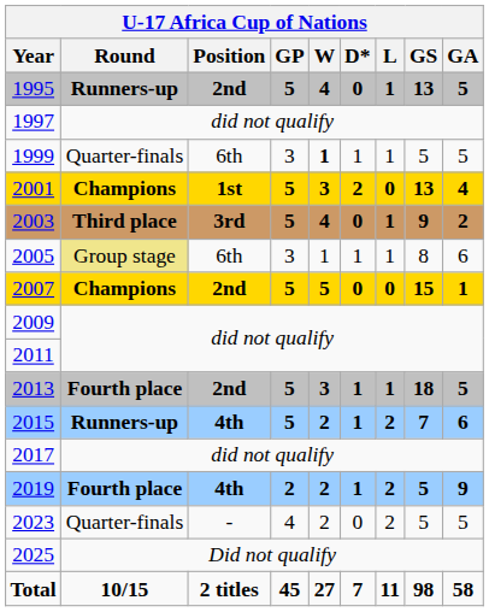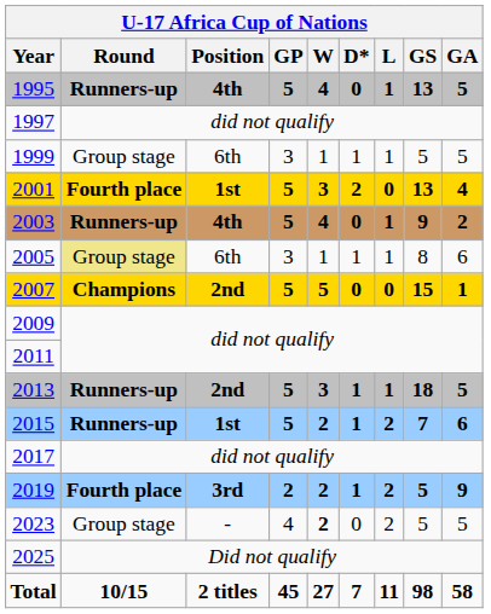 <table class="wikitable" style="text-align: center;">
 <tr>
 <th colspan=9><a href='#'>U-17 Africa Cup of Nations</a></th>
 </tr>
 <tr>
 <th>Year</th>
 <th>Round</th>
 <th>Position</th>
 <th>GP</th>
 <th>W</th>
 <th>D*</th>
 <th>L</th>
 <th>GS</th>
 <th>GA</th>
 </tr>
 <tr bgcolor=silver>
 <td> <a href='#'>1995</a></td>
 <td><strong>Runners-up</strong></td>
-<td><strong>2nd</strong></td>
+<td><strong>4th</strong></td>
 <td><strong>5</strong></td>
 <td><strong>4</strong></td>
 <td><strong>0</strong></td>
 <td><strong>1</strong></td>
 <td><strong>13</strong></td>
 <td><strong>5</strong></td>
 </tr>
 <tr>
 <td> <a href='#'>1997</a></td>
 <td colspan=8><em>did not qualify</em></td>
 </tr>
 <tr>
 <td> <a href='#'>1999</a></td>
-<td>Quarter-finals</td>
+<td>Group stage</td>
 <td>6th</td>
 <td>3</td>
-<td><strong>1</strong></td>
+<td>1</td>
 <td>1</td>
 <td>1</td>
 <td>5</td>
 <td>5</td>
 </tr>
 <tr bgcolor=gold>
 <td> <a href='#'>2001</a></td>
-<td><strong>Champions</strong></td>
+<td><strong>Fourth place</strong></td>
 <td><strong>1st</strong></td>
 <td><strong>5</strong></td>
 <td><strong>3</strong></td>
 <td><strong>2</strong></td>
 <td><strong>0</strong></td>
 <td><strong>13</strong></td>
 <td><strong>4</strong></td>
 </tr>
 <tr style="background:#cc9966;">
 <td> <a href='#'>2003</a></td>
-<td><strong>Third place</strong></td>
-<td><strong>3rd</strong></td>
+<td><strong>Runners-up</strong></td>
+<td><strong>4th</strong></td>
 <td><strong>5</strong></td>
 <td><strong>4</strong></td>
 <td><strong>0</strong></td>
 <td><strong>1</strong></td>
 <td><strong>9</strong></td>
 <td><strong>2</strong></td>
 </tr>
 <tr>
 <td> <a href='#'>2005</a></td>
 <td style="background: khaki;">Group stage</td>
 <td>6th</td>
 <td>3</td>
 <td>1</td>
 <td>1</td>
 <td>1</td>
 <td>8</td>
 <td>6</td>
 </tr>
 <tr bgcolor=gold>
 <td> <a href='#'>2007</a></td>
 <td><strong>Champions</strong></td>
 <td><strong>2nd</strong></td>
 <td><strong>5</strong></td>
 <td><strong>5</strong></td>
 <td><strong>0</strong></td>
 <td><strong>0</strong></td>
 <td><strong>15</strong></td>
 <td><strong>1</strong></td>
 </tr>
 <tr>
 <td> <a href='#'>2009</a></td>
 <td colspan=8 rowspan=2><em>did not qualify</em></td>
 </tr>
 <tr>
 <td> <a href='#'>2011</a></td>
 </tr>
 <tr bgcolor=silver>
 <td> <a href='#'>2013</a></td>
-<td><strong>Fourth place</strong></td>
+<td><strong>Runners-up</strong></td>
 <td><strong>2nd</strong></td>
 <td><strong>5</strong></td>
 <td><strong>3</strong></td>
 <td><strong>1</strong></td>
 <td><strong>1</strong></td>
 <td><strong>18</strong></td>
 <td><strong>5</strong></td>
 </tr>
 <tr bgcolor=#9acdff>
 <td> <a href='#'>2015</a></td>
 <td><strong>Runners-up</strong></td>
-<td><strong>4th</strong></td>
+<td><strong>1st</strong></td>
 <td><strong>5</strong></td>
 <td><strong>2</strong></td>
 <td><strong>1</strong></td>
 <td><strong>2</strong></td>
 <td><strong>7</strong></td>
 <td><strong>6</strong></td>
 </tr>
 <tr>
 <td> <a href='#'>2017</a></td>
 <td colspan=8><em>did not qualify</em></td>
 </tr>
 <tr bgcolor=#9acdff>
 <td> <a href='#'>2019</a></td>
 <td><strong>Fourth place</strong></td>
-<td><strong>4th</strong></td>
+<td><strong>3rd</strong></td>
 <td><strong>2</strong></td>
 <td><strong>2</strong></td>
 <td><strong>1</strong></td>
 <td><strong>2</strong></td>
 <td><strong>5</strong></td>
 <td><strong>9</strong></td>
 </tr>
 <tr>
 <td> <a href='#'>2023</a></td>
-<td>Quarter-finals</td>
+<td>Group stage</td>
 <td>-</td>
 <td>4</td>
-<td>2</td>
+<td><strong>2</strong></td>
 <td>0</td>
 <td>2</td>
 <td>5</td>
 <td>5</td>
 </tr>
 <tr>
 <td> <a href='#'>2025</a></td>
 <td colspan=8><em>Did not qualify</em></td>
 </tr>
 <tr>
 <td><strong>Total</strong></td>
 <td><strong>10/15</strong></td>
 <td><strong>2 titles</strong></td>
 <td><strong>45</strong></td>
 <td><strong>27</strong></td>
 <td><strong>7</strong></td>
 <td><strong>11</strong></td>
 <td><strong>98</strong></td>
 <td><strong>58</strong></td>
 </tr>
 </table>
